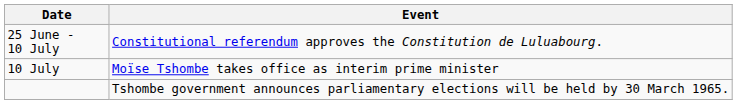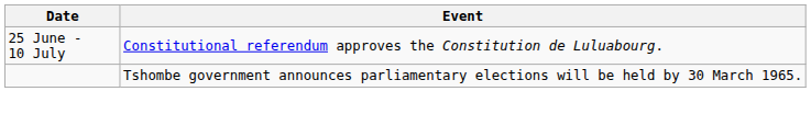 <table class=wikitable>
 <tr>
 <th style="width:8em">Date</th>
 <th>Event</th>
 </tr>
 <tr>
 <td>25 June -<br>10 July</td>
 <td><a href='#'>Constitutional referendum</a> approves the <em>Constitution de Luluabourg</em>.</td>
 </tr>
 <tr>
-<td>10 July</td>
-<td><a href='#'>Moïse Tshombe</a> takes office as interim prime minister</td>
-</tr>
-<tr>
 <td></td>
 <td>Tshombe government announces parliamentary elections will be held by 30 March 1965.</td>
 </tr>
 </table>
